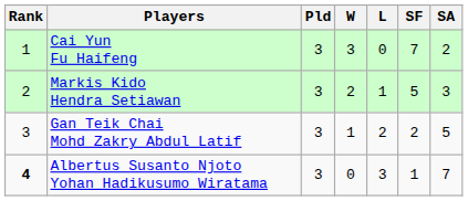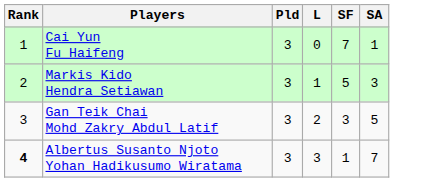 <table class="wikitable" style="font-size:90%; text-align:center">
 <tr>
 <th width="20">Rank</th>
 <th width="200">Players</th>
 <th width="20">Pld</th>
-<th width="20">W</th>
 <th width="20">L</th>
 <th width="20">SF</th>
 <th width="20">SA</th>
 </tr>
 <tr bgcolor="#ccffcc">
 <td>1</td>
 <td align="left"> <a href='#'>Cai Yun</a><br> <a href='#'>Fu Haifeng</a></td>
 <td>3</td>
-<td>3</td>
 <td>0</td>
 <td>7</td>
-<td>2</td>
+<td>1</td>
 </tr>
 <tr bgcolor="#ccffcc">
 <td>2</td>
 <td align="left"> <a href='#'>Markis Kido</a><br> <a href='#'>Hendra Setiawan</a></td>
 <td>3</td>
-<td>2</td>
 <td>1</td>
 <td>5</td>
 <td>3</td>
 </tr>
 <tr>
 <td>3</td>
 <td align="left"> <a href='#'>Gan Teik Chai</a><br> <a href='#'>Mohd Zakry Abdul Latif</a></td>
 <td>3</td>
-<td>1</td>
 <td>2</td>
-<td>2</td>
+<td>3</td>
 <td>5</td>
 </tr>
 <tr>
 <td><strong>4</strong></td>
 <td align="left"> <a href='#'>Albertus Susanto Njoto</a><br> <a href='#'>Yohan Hadikusumo Wiratama</a></td>
 <td>3</td>
-<td>0</td>
 <td>3</td>
 <td>1</td>
 <td>7</td>
 </tr>
 </table>
